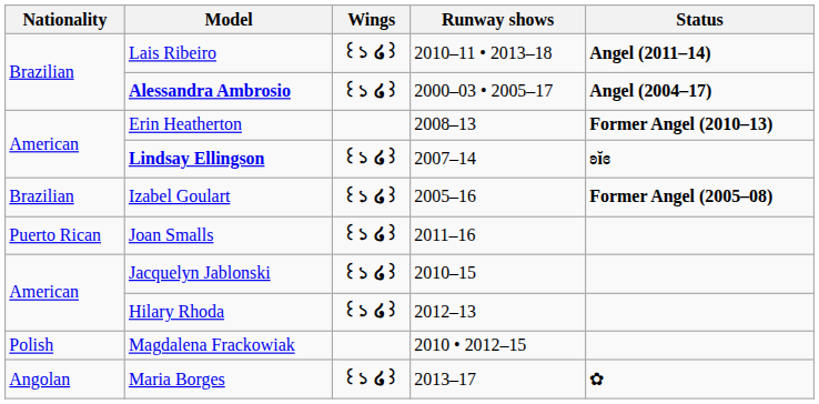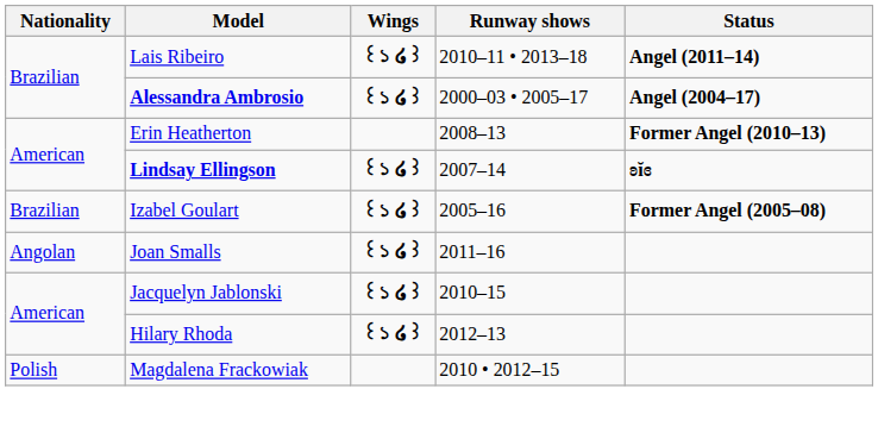 <table class="sortable wikitable"  style="font-size:85%; width:100%;">
 <tr>
 <th style="text-align:center;">Nationality</th>
 <th style="text-align:center;">Model</th>
 <th style="text-align:center;">Wings</th>
 <th style="text-align:center;">Runway shows</th>
 <th style="text-align:center;">Status</th>
 </tr>
 <tr>
 <td rowspan="2"> <a href='#'>Brazilian</a></td>
 <td><a href='#'>Lais Ribeiro</a></td>
 <td align="center"><strong>꒰১ ໒꒱</strong></td>
 <td>2010–11 • 2013–18</td>
 <td><strong> Angel (2011–14)</strong></td>
 </tr>
 <tr>
 <td><strong><a href='#'>Alessandra Ambrosio</a></strong></td>
 <td align="center"><strong>꒰১ ໒꒱</strong></td>
 <td>2000–03 • 2005–17</td>
 <td><strong> Angel (2004–17)</strong></td>
 </tr>
 <tr>
 <td rowspan="2"> <a href='#'>American</a></td>
 <td><a href='#'>Erin Heatherton</a></td>
 <td></td>
 <td>2008–13</td>
 <td><strong>Former </strong> <strong>Angel (2010–13)</strong></td>
 </tr>
 <tr>
 <td><strong><a href='#'>Lindsay Ellingson</a></strong></td>
 <td align="center"><strong>꒰১ ໒꒱</strong></td>
 <td>2007–14</td>
 <td><strong>ʚĭɞ</strong></td>
 </tr>
 <tr>
 <td> <a href='#'>Brazilian</a></td>
 <td><a href='#'>Izabel Goulart</a></td>
 <td align="center"><strong>꒰১ ໒꒱</strong></td>
 <td>2005–16</td>
 <td><strong>Former  Angel (2005–08)</strong></td>
 </tr>
 <tr>
-<td> <a href='#'>Puerto Rican</a></td>
+<td> <a href='#'>Angolan</a></td>
 <td><a href='#'>Joan Smalls</a></td>
 <td align="center"><strong>꒰১ ໒꒱</strong></td>
 <td>2011–16</td>
 <td></td>
 </tr>
 <tr>
 <td rowspan="2"> <a href='#'>American</a></td>
 <td><a href='#'>Jacquelyn Jablonski</a></td>
 <td align="center"><strong>꒰১ ໒꒱</strong></td>
 <td>2010–15</td>
 <td></td>
 </tr>
 <tr>
 <td><a href='#'>Hilary Rhoda</a></td>
 <td align="center"><strong>꒰১ ໒꒱</strong></td>
 <td>2012–13</td>
 <td></td>
 </tr>
 <tr>
 <td> <a href='#'>Polish</a></td>
 <td><a href='#'>Magdalena Frackowiak</a></td>
 <td></td>
 <td>2010 • 2012–15</td>
 <td></td>
 </tr>
-<tr>
-<td> <a href='#'>Angolan</a></td>
-<td><a href='#'>Maria Borges</a></td>
-<td align="center"><strong>꒰১ ໒꒱</strong></td>
-<td>2013–17</td>
-<td>✿</td>
-</tr>
 </table>
